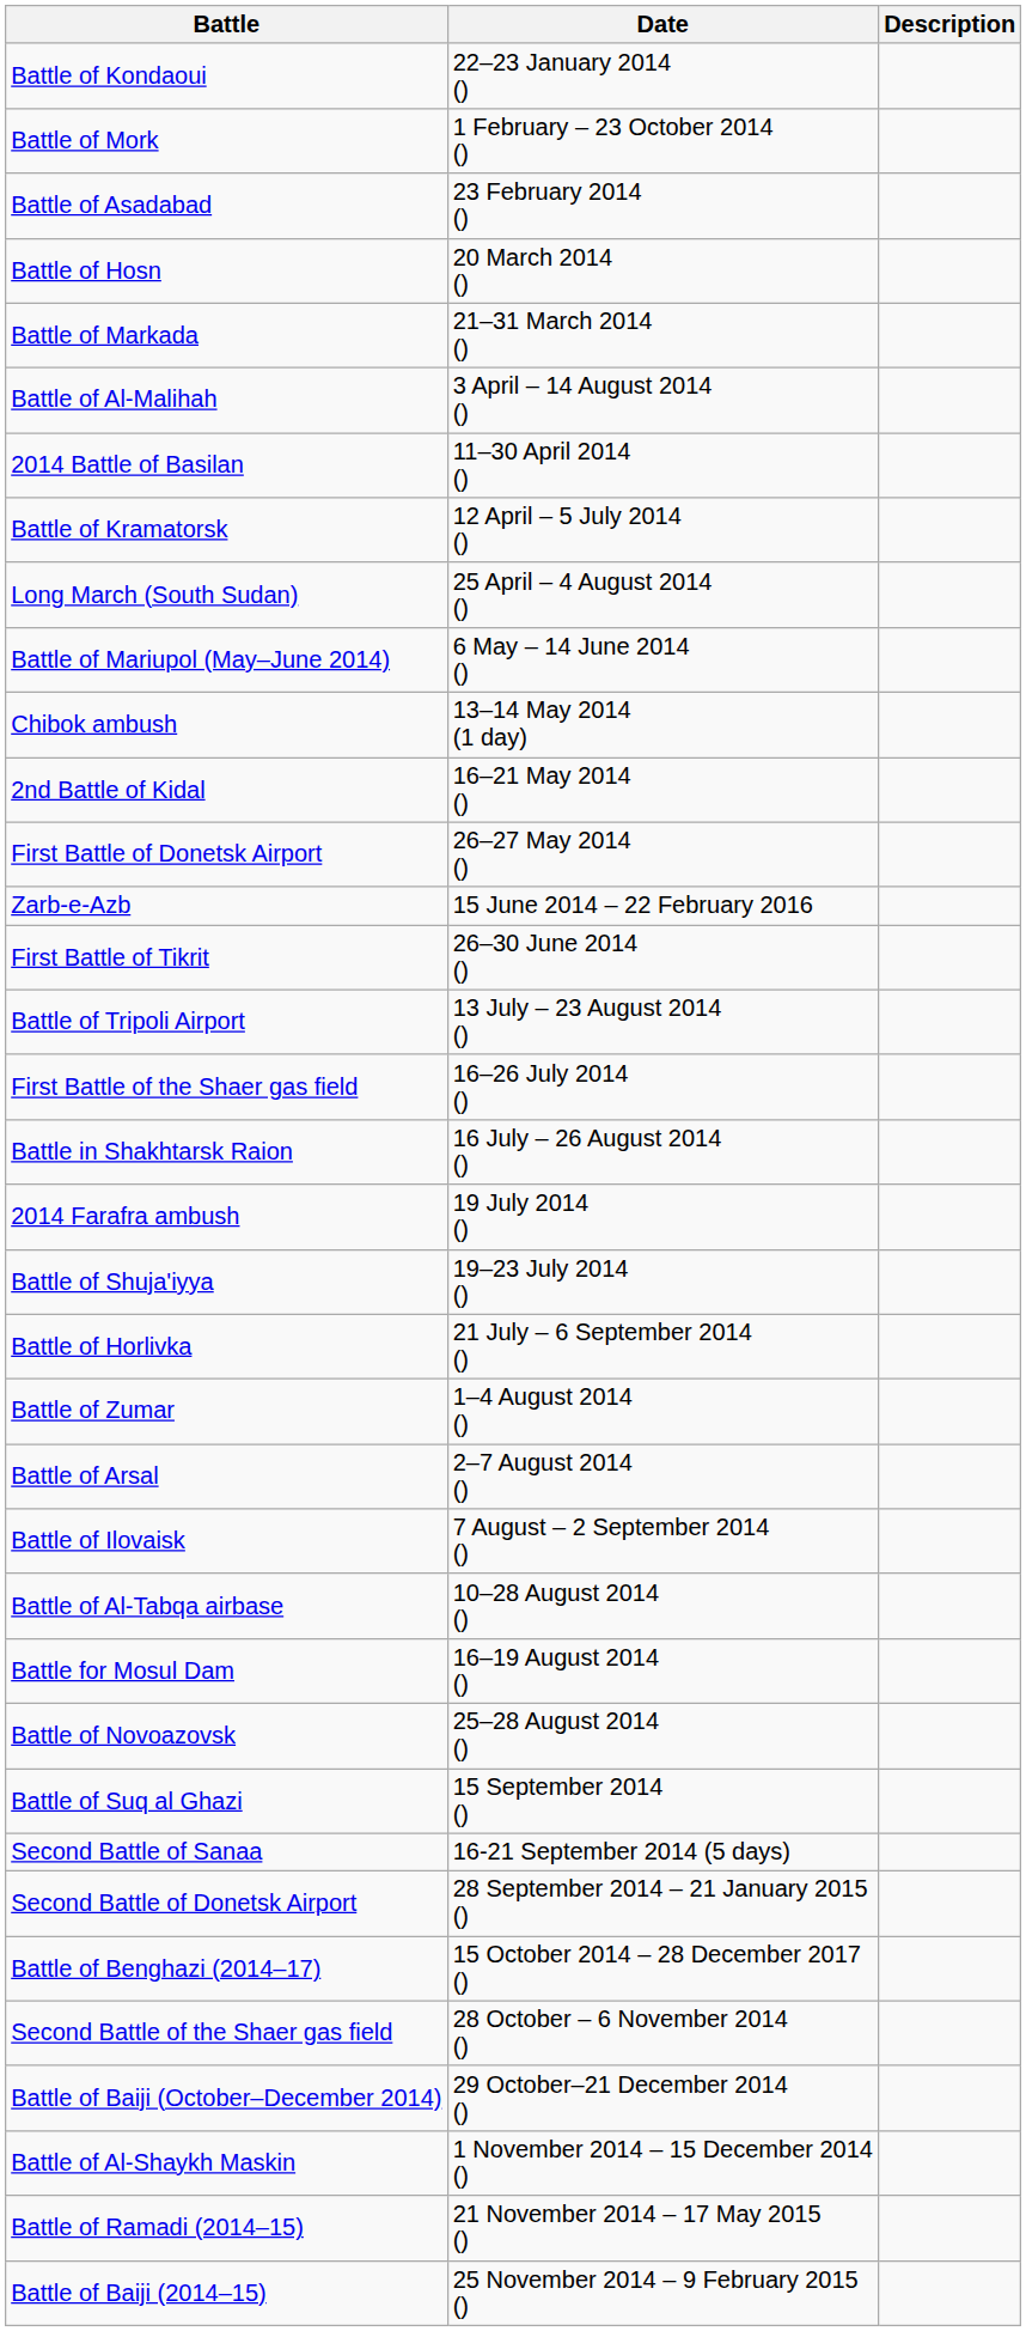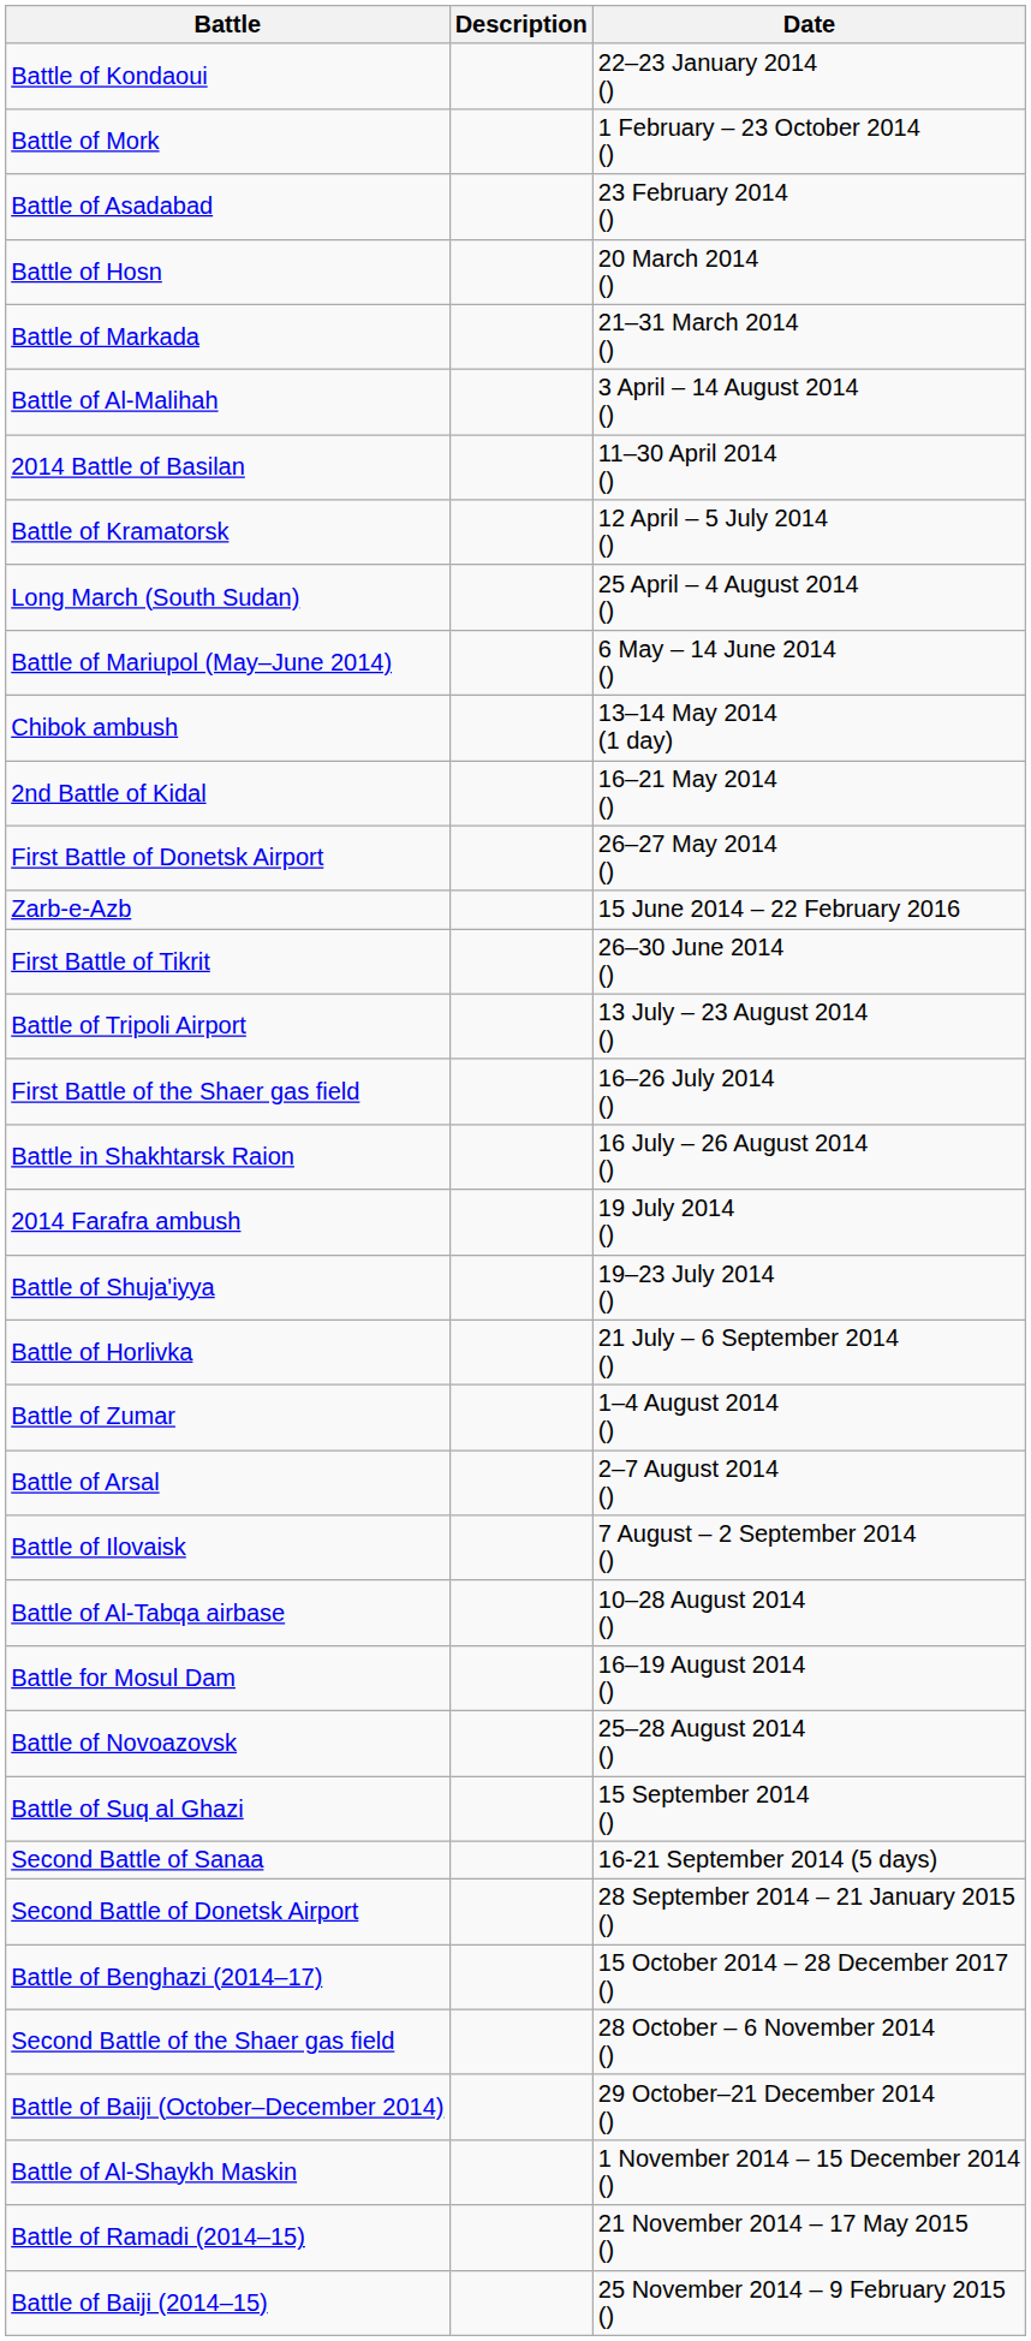 <table class="wikitable">
 <tr>
 <th>Battle</th>
+<th>Description</th>
 <th>Date</th>
-<th>Description</th>
 </tr>
 <tr>
 <td><a href='#'>Battle of Kondaoui</a></td>
+<td></td>
 <td>22–23 January 2014<br>()</td>
-<td></td>
 </tr>
 <tr>
 <td><a href='#'>Battle of Mork</a></td>
+<td></td>
 <td>1 February – 23 October 2014<br>()</td>
-<td></td>
 </tr>
 <tr>
 <td><a href='#'>Battle of Asadabad</a></td>
+<td></td>
 <td>23 February 2014<br>()</td>
-<td></td>
 </tr>
 <tr>
 <td><a href='#'>Battle of Hosn</a></td>
+<td></td>
 <td>20 March 2014<br>()</td>
-<td></td>
 </tr>
 <tr>
 <td><a href='#'>Battle of Markada</a></td>
+<td></td>
 <td>21–31 March 2014<br>()</td>
-<td></td>
 </tr>
 <tr>
 <td><a href='#'>Battle of Al-Malihah</a></td>
+<td></td>
 <td>3 April – 14 August 2014<br>()</td>
-<td></td>
 </tr>
 <tr>
 <td><a href='#'>2014 Battle of Basilan</a></td>
+<td></td>
 <td>11–30 April 2014<br>()</td>
-<td></td>
 </tr>
 <tr>
 <td><a href='#'>Battle of Kramatorsk</a></td>
+<td></td>
 <td>12 April – 5 July 2014<br>()</td>
-<td></td>
 </tr>
 <tr>
 <td><a href='#'>Long March (South Sudan)</a></td>
+<td></td>
 <td>25 April – 4 August 2014<br>()</td>
-<td></td>
 </tr>
 <tr>
 <td><a href='#'>Battle of Mariupol (May–June 2014)</a></td>
+<td></td>
 <td>6 May – 14 June 2014<br>()</td>
-<td></td>
 </tr>
 <tr>
 <td><a href='#'>Chibok ambush</a></td>
+<td></td>
 <td>13–14 May 2014<br>(1 day)</td>
-<td></td>
 </tr>
 <tr>
 <td><a href='#'>2nd Battle of Kidal</a></td>
+<td></td>
 <td>16–21 May 2014<br>()</td>
-<td></td>
 </tr>
 <tr>
 <td><a href='#'>First Battle of Donetsk Airport</a></td>
+<td></td>
 <td>26–27 May 2014<br>()</td>
-<td></td>
 </tr>
 <tr>
 <td><a href='#'>Zarb-e-Azb</a></td>
+<td></td>
 <td>15 June 2014 – 22 February 2016</td>
-<td></td>
 </tr>
 <tr>
 <td><a href='#'>First Battle of Tikrit</a></td>
+<td></td>
 <td>26–30 June 2014<br>()</td>
-<td></td>
 </tr>
 <tr>
 <td><a href='#'>Battle of Tripoli Airport</a></td>
+<td></td>
 <td>13 July – 23 August 2014<br>()</td>
-<td></td>
 </tr>
 <tr>
 <td><a href='#'>First Battle of the Shaer gas field</a></td>
+<td></td>
 <td>16–26 July 2014<br>()</td>
-<td></td>
 </tr>
 <tr>
 <td><a href='#'>Battle in Shakhtarsk Raion</a></td>
+<td></td>
 <td>16 July – 26 August 2014<br>()</td>
-<td></td>
 </tr>
 <tr>
 <td><a href='#'>2014 Farafra ambush</a></td>
+<td></td>
 <td>19 July 2014<br>()</td>
-<td></td>
 </tr>
 <tr>
 <td><a href='#'>Battle of Shuja'iyya</a></td>
+<td></td>
 <td>19–23 July 2014<br>()</td>
-<td></td>
 </tr>
 <tr>
 <td><a href='#'>Battle of Horlivka</a></td>
+<td></td>
 <td>21 July – 6 September 2014<br>()</td>
-<td></td>
 </tr>
 <tr>
 <td><a href='#'>Battle of Zumar</a></td>
+<td></td>
 <td>1–4 August 2014 <br>()</td>
-<td></td>
 </tr>
 <tr>
 <td><a href='#'>Battle of Arsal</a></td>
+<td></td>
 <td>2–7 August 2014<br>()</td>
-<td></td>
 </tr>
 <tr>
 <td><a href='#'>Battle of Ilovaisk</a></td>
+<td></td>
 <td>7 August – 2 September 2014<br>()</td>
-<td></td>
 </tr>
 <tr>
 <td><a href='#'>Battle of Al-Tabqa airbase</a></td>
+<td></td>
 <td>10–28 August 2014<br>()</td>
-<td></td>
 </tr>
 <tr>
 <td><a href='#'>Battle for Mosul Dam</a></td>
+<td></td>
 <td>16–19 August 2014<br>()</td>
-<td></td>
 </tr>
 <tr>
 <td><a href='#'>Battle of Novoazovsk</a></td>
+<td></td>
 <td>25–28 August 2014<br>()</td>
-<td></td>
 </tr>
 <tr>
 <td><a href='#'>Battle of Suq al Ghazi</a></td>
+<td></td>
 <td>15 September 2014<br>()</td>
-<td></td>
 </tr>
 <tr>
 <td><a href='#'>Second Battle of Sanaa</a></td>
+<td></td>
 <td>16-21 September 2014 (5 days)</td>
-<td></td>
 </tr>
 <tr>
 <td><a href='#'>Second Battle of Donetsk Airport</a></td>
+<td></td>
 <td>28 September 2014 – 21 January 2015<br>()</td>
-<td></td>
 </tr>
 <tr>
 <td><a href='#'>Battle of Benghazi (2014–17)</a></td>
+<td></td>
 <td>15 October 2014 – 28 December 2017<br>()</td>
-<td></td>
 </tr>
 <tr>
 <td><a href='#'>Second Battle of the Shaer gas field</a></td>
+<td></td>
 <td>28 October – 6 November 2014<br>()</td>
-<td></td>
 </tr>
 <tr>
 <td><a href='#'>Battle of Baiji (October–December 2014)</a></td>
+<td></td>
 <td>29 October–21 December 2014<br>()</td>
-<td></td>
 </tr>
 <tr>
 <td><a href='#'>Battle of Al-Shaykh Maskin</a></td>
+<td></td>
 <td>1 November 2014 – 15 December 2014<br>()</td>
-<td></td>
 </tr>
 <tr>
 <td><a href='#'>Battle of Ramadi (2014–15)</a></td>
+<td></td>
 <td>21 November 2014 – 17 May 2015<br>()</td>
-<td></td>
 </tr>
 <tr>
 <td><a href='#'>Battle of Baiji (2014–15)</a></td>
+<td></td>
 <td>25 November 2014 – 9 February 2015<br>()</td>
-<td></td>
 </tr>
 </table>
